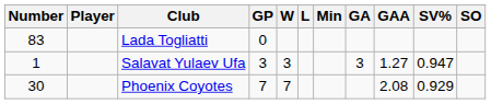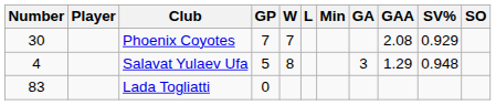 <table class="wikitable sortable" style="text-align: center;">
 <tr>
 <th>Number</th>
 <th>Player</th>
 <th>Club</th>
 <th>GP</th>
 <th>W</th>
 <th>L</th>
 <th>Min</th>
 <th>GA</th>
 <th>GAA</th>
 <th>SV%</th>
 <th>SO</th>
 </tr>
 <tr>
+<td>30</td>
+<td align=left></td>
+<td align=left><a href='#'>Phoenix Coyotes</a></td>
+<td>7</td>
+<td>7</td>
+<td></td>
+<td></td>
+<td></td>
+<td>2.08</td>
+<td>0.929</td>
+<td></td>
+</tr>
+<tr>
+<td>4</td>
+<td align=left></td>
+<td align=left><a href='#'>Salavat Yulaev Ufa</a></td>
+<td>5</td>
+<td>8</td>
+<td></td>
+<td></td>
+<td>3</td>
+<td>1.29</td>
+<td>0.948</td>
+<td></td>
+</tr>
+<tr>
 <td>83</td>
 <td align=left></td>
 <td align=left><a href='#'>Lada Togliatti</a></td>
 <td>0</td>
 <td></td>
 <td></td>
 <td></td>
 <td></td>
 <td></td>
 <td></td>
 <td></td>
 </tr>
-<tr>
-<td>1</td>
-<td align=left></td>
-<td align=left><a href='#'>Salavat Yulaev Ufa</a></td>
-<td>3</td>
-<td>3</td>
-<td></td>
-<td></td>
-<td>3</td>
-<td>1.27</td>
-<td>0.947</td>
-<td></td>
-</tr>
-<tr>
-<td>30</td>
-<td align=left></td>
-<td align=left><a href='#'>Phoenix Coyotes</a></td>
-<td>7</td>
-<td>7</td>
-<td></td>
-<td></td>
-<td></td>
-<td>2.08</td>
-<td>0.929</td>
-<td></td>
-</tr>
 </table>
